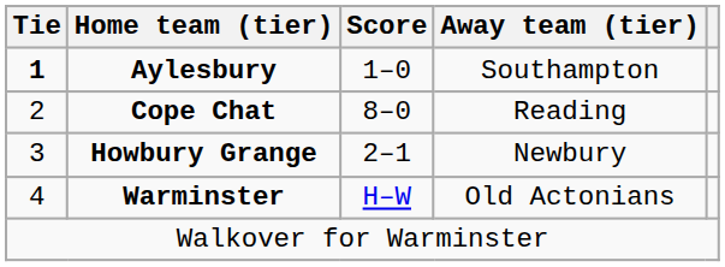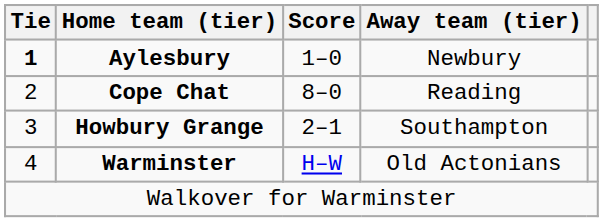 <table class="wikitable" style="text-align:center; font-size:85%">
 <tr>
 <th>Tie</th>
 <th>Home team (tier)</th>
 <th>Score</th>
 <th>Away team (tier)</th>
 <th></th>
 </tr>
 <tr>
 <td align="center"><strong>1</strong></td>
 <td><strong>Aylesbury</strong></td>
 <td align="center">1–0</td>
-<td>Southampton</td>
+<td>Newbury</td>
 <td></td>
 </tr>
 <tr>
 <td align="center">2</td>
 <td><strong>Cope Chat</strong></td>
 <td align="center">8–0</td>
 <td>Reading</td>
 <td></td>
 </tr>
 <tr>
 <td align="center">3</td>
 <td><strong>Howbury Grange</strong></td>
 <td align="center">2–1</td>
-<td>Newbury</td>
+<td>Southampton</td>
 <td></td>
 </tr>
 <tr>
 <td align="center">4</td>
 <td><strong>Warminster</strong></td>
 <td align="center"><a href='#'>H–W</a></td>
 <td>Old Actonians</td>
 <td></td>
 </tr>
 <tr>
 <td colspan="5" align="center">Walkover for Warminster</td>
 </tr>
 </table>
